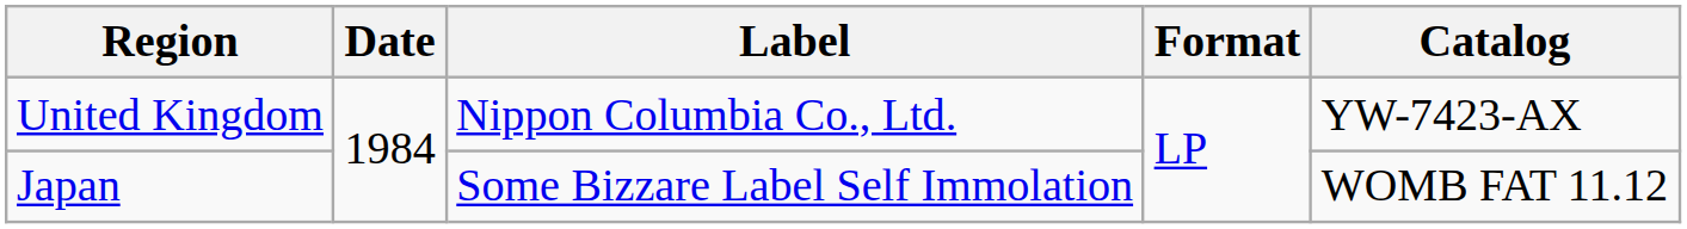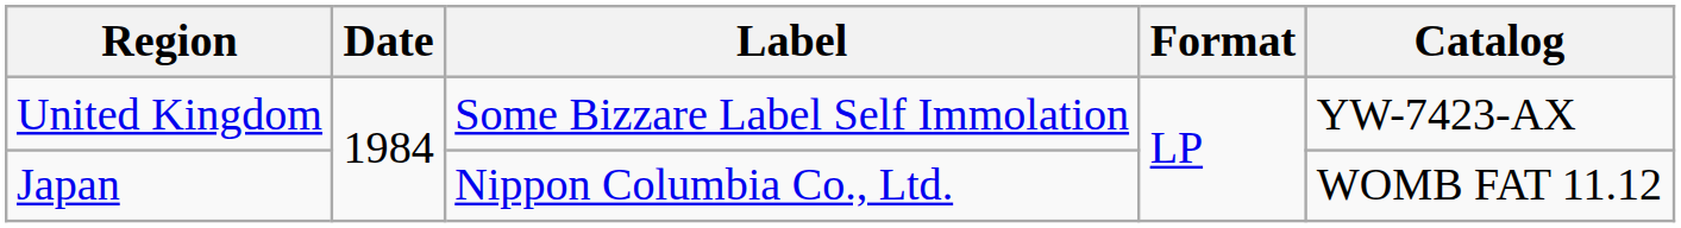 <table class="wikitable">
 <tr>
 <th>Region</th>
 <th>Date</th>
 <th>Label</th>
 <th>Format</th>
 <th>Catalog</th>
 </tr>
 <tr>
 <td><a href='#'>United Kingdom</a></td>
 <td rowspan="2">1984</td>
-<td><a href='#'>Nippon Columbia Co., Ltd.</a></td>
+<td><a href='#'>Some Bizzare Label Self Immolation</a></td>
 <td rowspan="2"><a href='#'>LP</a></td>
 <td>YW-7423-AX</td>
 </tr>
 <tr>
 <td><a href='#'>Japan</a></td>
-<td><a href='#'>Some Bizzare Label Self Immolation</a></td>
+<td><a href='#'>Nippon Columbia Co., Ltd.</a></td>
 <td>WOMB FAT 11.12</td>
 </tr>
 </table>
